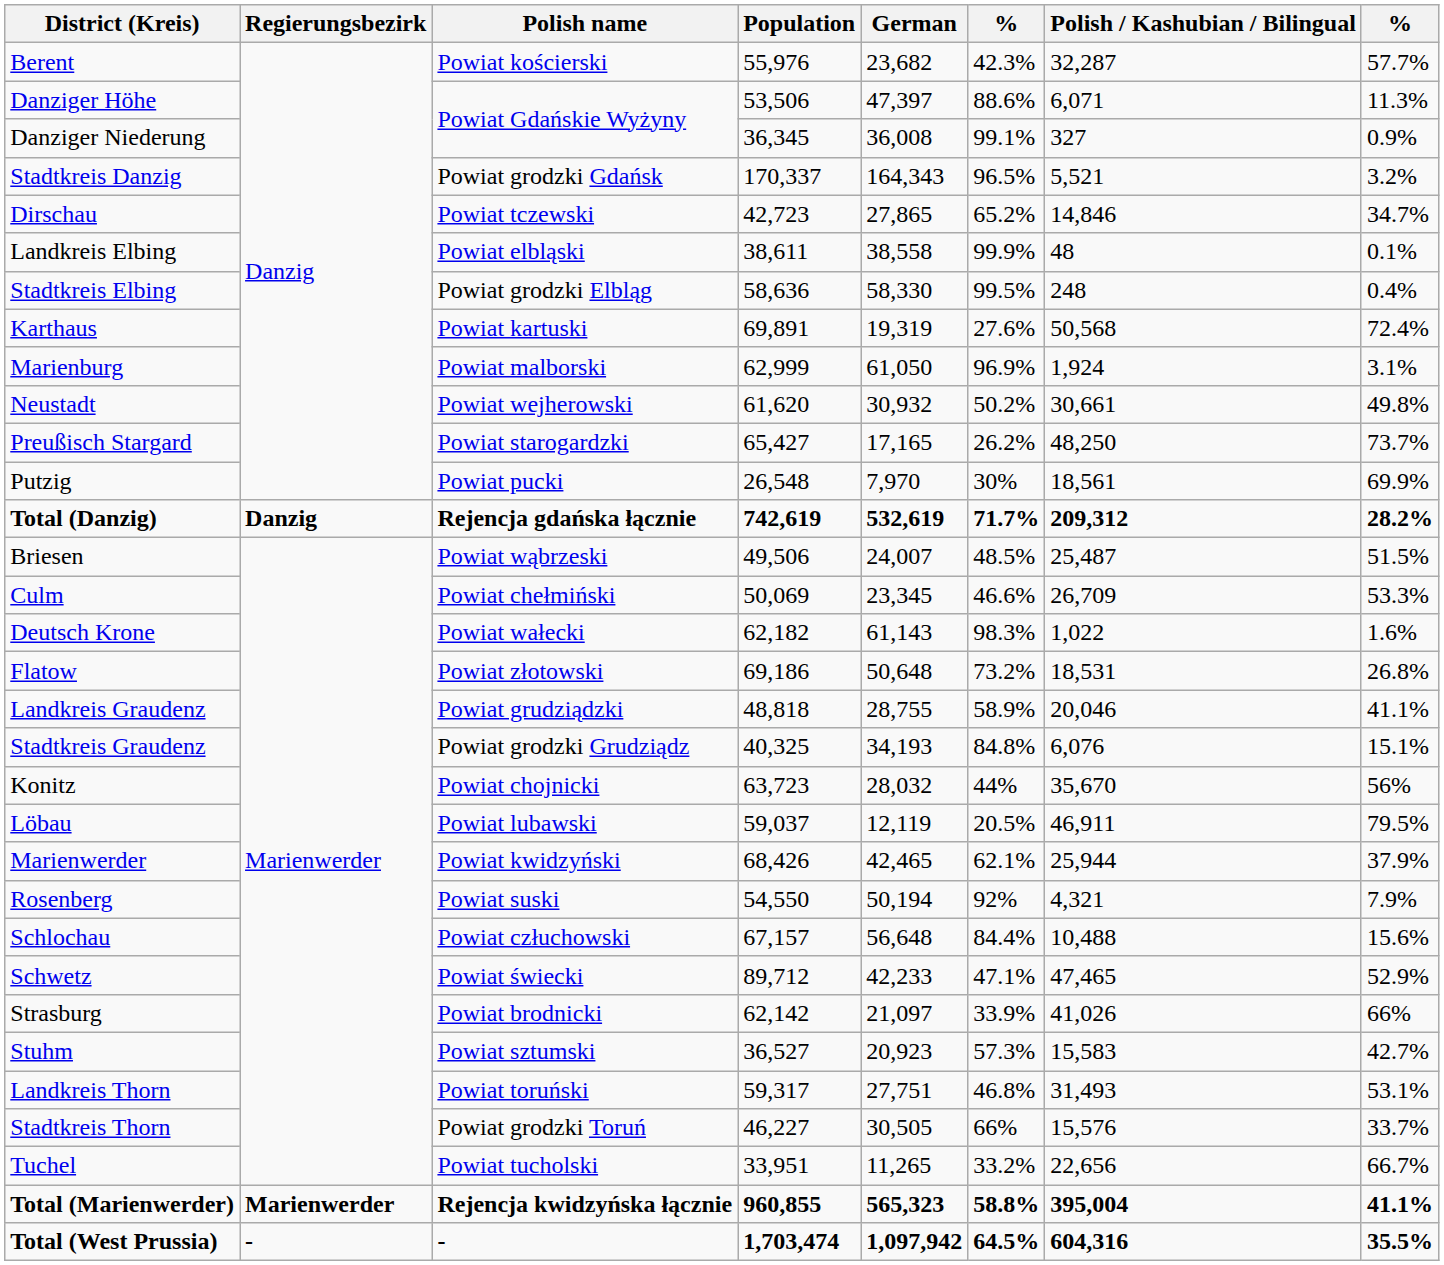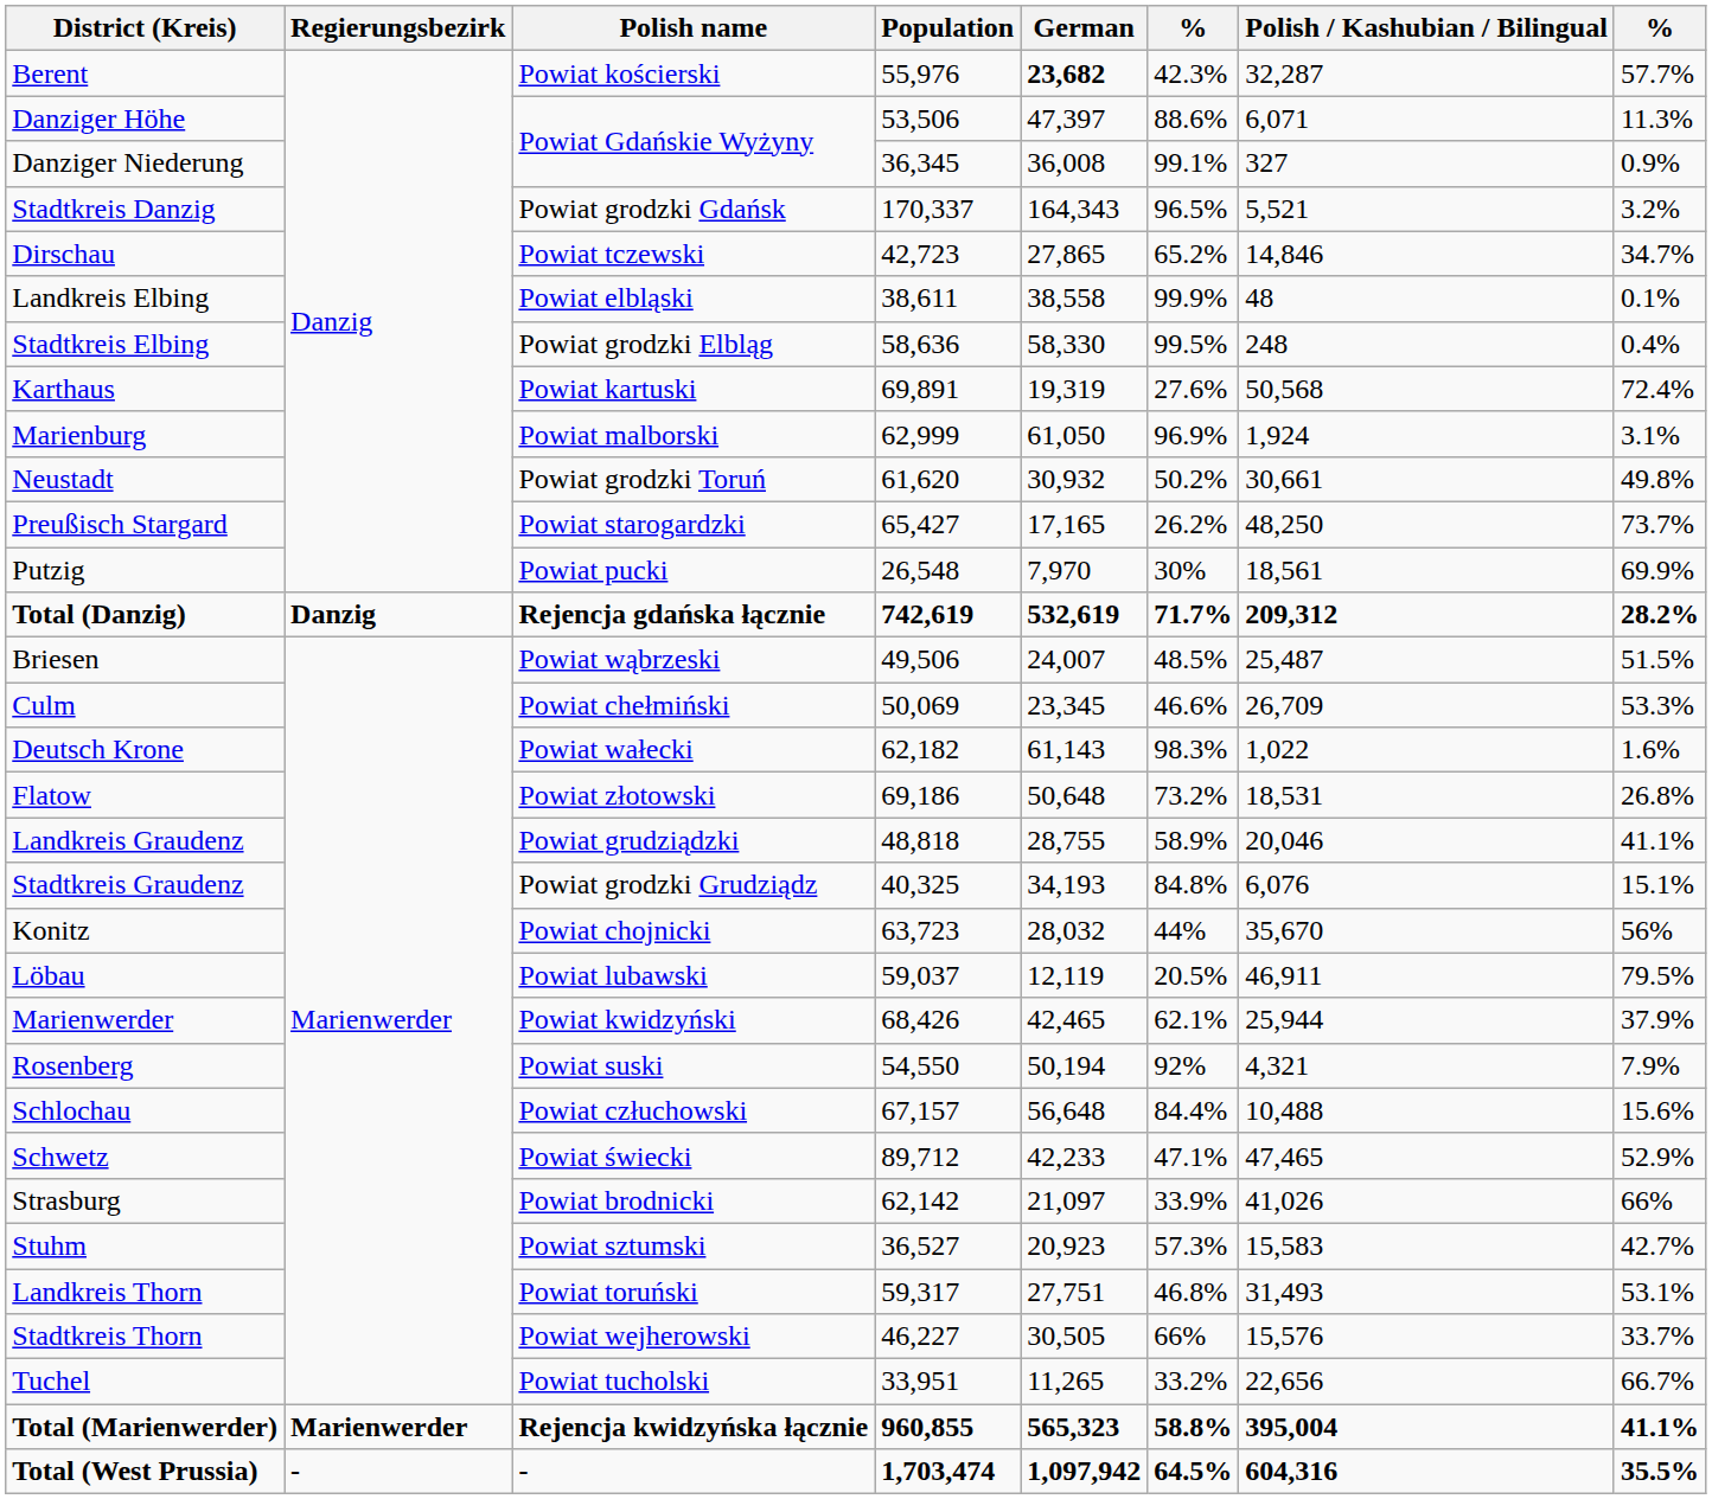 <table class="wikitable sortable">
 <tr>
 <th>District (Kreis)</th>
 <th>Regierungsbezirk</th>
 <th>Polish name</th>
 <th>Population</th>
 <th>German</th>
 <th>%</th>
 <th>Polish / Kashubian / Bilingual</th>
 <th>%</th>
 </tr>
 <tr>
 <td><a href='#'>Berent</a></td>
 <td rowspan="12"><a href='#'>Danzig</a></td>
 <td><a href='#'>Powiat kościerski</a></td>
 <td>55,976</td>
-<td>23,682</td>
+<td><strong>23,682</strong></td>
 <td>42.3%</td>
 <td>32,287</td>
 <td>57.7%</td>
 </tr>
 <tr>
 <td><a href='#'>Danziger Höhe</a></td>
 <td rowspan="2"><a href='#'>Powiat Gdańskie Wyżyny</a></td>
 <td>53,506</td>
 <td>47,397</td>
 <td>88.6%</td>
 <td>6,071</td>
 <td>11.3%</td>
 </tr>
 <tr>
 <td>Danziger Niederung</td>
 <td>36,345</td>
 <td>36,008</td>
 <td>99.1%</td>
 <td>327</td>
 <td>0.9%</td>
 </tr>
 <tr>
 <td><a href='#'>Stadtkreis Danzig</a></td>
 <td>Powiat grodzki <a href='#'>Gdańsk</a></td>
 <td>170,337</td>
 <td>164,343</td>
 <td>96.5%</td>
 <td>5,521</td>
 <td>3.2%</td>
 </tr>
 <tr>
 <td><a href='#'>Dirschau</a></td>
 <td><a href='#'>Powiat tczewski</a></td>
 <td>42,723</td>
 <td>27,865</td>
 <td>65.2%</td>
 <td>14,846</td>
 <td>34.7%</td>
 </tr>
 <tr>
 <td>Landkreis Elbing</td>
 <td><a href='#'>Powiat elbląski</a></td>
 <td>38,611</td>
 <td>38,558</td>
 <td>99.9%</td>
 <td>48</td>
 <td>0.1%</td>
 </tr>
 <tr>
 <td><a href='#'>Stadtkreis Elbing</a></td>
 <td>Powiat grodzki <a href='#'>Elbląg</a></td>
 <td>58,636</td>
 <td>58,330</td>
 <td>99.5%</td>
 <td>248</td>
 <td>0.4%</td>
 </tr>
 <tr>
 <td><a href='#'>Karthaus</a></td>
 <td><a href='#'>Powiat kartuski</a></td>
 <td>69,891</td>
 <td>19,319</td>
 <td>27.6%</td>
 <td>50,568</td>
 <td>72.4%</td>
 </tr>
 <tr>
 <td><a href='#'>Marienburg</a></td>
 <td><a href='#'>Powiat malborski</a></td>
 <td>62,999</td>
 <td>61,050</td>
 <td>96.9%</td>
 <td>1,924</td>
 <td>3.1%</td>
 </tr>
 <tr>
 <td><a href='#'>Neustadt</a></td>
-<td><a href='#'>Powiat wejherowski</a></td>
+<td>Powiat grodzki <a href='#'>Toruń</a></td>
 <td>61,620</td>
 <td>30,932</td>
 <td>50.2%</td>
 <td>30,661</td>
 <td>49.8%</td>
 </tr>
 <tr>
 <td><a href='#'>Preußisch Stargard</a></td>
 <td><a href='#'>Powiat starogardzki</a></td>
 <td>65,427</td>
 <td>17,165</td>
 <td>26.2%</td>
 <td>48,250</td>
 <td>73.7%</td>
 </tr>
 <tr>
 <td>Putzig</td>
 <td><a href='#'>Powiat pucki</a></td>
 <td>26,548</td>
 <td>7,970</td>
 <td>30%</td>
 <td>18,561</td>
 <td>69.9%</td>
 </tr>
 <tr>
 <td><strong>Total (Danzig)</strong></td>
 <td><strong>Danzig</strong></td>
 <td><strong>Rejencja gdańska łącznie</strong></td>
 <td><strong>742,619</strong></td>
 <td><strong>532,619</strong></td>
 <td><strong>71.7%</strong></td>
 <td><strong>209,312</strong></td>
 <td><strong>28.2%</strong></td>
 </tr>
 <tr>
 <td>Briesen</td>
 <td rowspan="17"><a href='#'>Marienwerder</a></td>
 <td><a href='#'>Powiat wąbrzeski</a></td>
 <td>49,506</td>
 <td>24,007</td>
 <td>48.5%</td>
 <td>25,487</td>
 <td>51.5%</td>
 </tr>
 <tr>
 <td><a href='#'>Culm</a></td>
 <td><a href='#'>Powiat chełmiński</a></td>
 <td>50,069</td>
 <td>23,345</td>
 <td>46.6%</td>
 <td>26,709</td>
 <td>53.3%</td>
 </tr>
 <tr>
 <td><a href='#'>Deutsch Krone</a></td>
 <td><a href='#'>Powiat wałecki</a></td>
 <td>62,182</td>
 <td>61,143</td>
 <td>98.3%</td>
 <td>1,022</td>
 <td>1.6%</td>
 </tr>
 <tr>
 <td><a href='#'>Flatow</a></td>
 <td><a href='#'>Powiat złotowski</a></td>
 <td>69,186</td>
 <td>50,648</td>
 <td>73.2%</td>
 <td>18,531</td>
 <td>26.8%</td>
 </tr>
 <tr>
 <td><a href='#'>Landkreis Graudenz</a></td>
 <td><a href='#'>Powiat grudziądzki</a></td>
 <td>48,818</td>
 <td>28,755</td>
 <td>58.9%</td>
 <td>20,046</td>
 <td>41.1%</td>
 </tr>
 <tr>
 <td><a href='#'>Stadtkreis Graudenz</a></td>
 <td>Powiat grodzki <a href='#'>Grudziądz</a></td>
 <td>40,325</td>
 <td>34,193</td>
 <td>84.8%</td>
 <td>6,076</td>
 <td>15.1%</td>
 </tr>
 <tr>
 <td>Konitz</td>
 <td><a href='#'>Powiat chojnicki</a></td>
 <td>63,723</td>
 <td>28,032</td>
 <td>44%</td>
 <td>35,670</td>
 <td>56%</td>
 </tr>
 <tr>
 <td><a href='#'>Löbau</a></td>
 <td><a href='#'>Powiat lubawski</a></td>
 <td>59,037</td>
 <td>12,119</td>
 <td>20.5%</td>
 <td>46,911</td>
 <td>79.5%</td>
 </tr>
 <tr>
 <td><a href='#'>Marienwerder</a></td>
 <td><a href='#'>Powiat kwidzyński</a></td>
 <td>68,426</td>
 <td>42,465</td>
 <td>62.1%</td>
 <td>25,944</td>
 <td>37.9%</td>
 </tr>
 <tr>
 <td><a href='#'>Rosenberg</a></td>
 <td><a href='#'>Powiat suski</a></td>
 <td>54,550</td>
 <td>50,194</td>
 <td>92%</td>
 <td>4,321</td>
 <td>7.9%</td>
 </tr>
 <tr>
 <td><a href='#'>Schlochau</a></td>
 <td><a href='#'>Powiat człuchowski</a></td>
 <td>67,157</td>
 <td>56,648</td>
 <td>84.4%</td>
 <td>10,488</td>
 <td>15.6%</td>
 </tr>
 <tr>
 <td><a href='#'>Schwetz</a></td>
 <td><a href='#'>Powiat świecki</a></td>
 <td>89,712</td>
 <td>42,233</td>
 <td>47.1%</td>
 <td>47,465</td>
 <td>52.9%</td>
 </tr>
 <tr>
 <td>Strasburg</td>
 <td><a href='#'>Powiat brodnicki</a></td>
 <td>62,142</td>
 <td>21,097</td>
 <td>33.9%</td>
 <td>41,026</td>
 <td>66%</td>
 </tr>
 <tr>
 <td><a href='#'>Stuhm</a></td>
 <td><a href='#'>Powiat sztumski</a></td>
 <td>36,527</td>
 <td>20,923</td>
 <td>57.3%</td>
 <td>15,583</td>
 <td>42.7%</td>
 </tr>
 <tr>
 <td><a href='#'>Landkreis Thorn</a></td>
 <td><a href='#'>Powiat toruński</a></td>
 <td>59,317</td>
 <td>27,751</td>
 <td>46.8%</td>
 <td>31,493</td>
 <td>53.1%</td>
 </tr>
 <tr>
 <td><a href='#'>Stadtkreis Thorn</a></td>
-<td>Powiat grodzki <a href='#'>Toruń</a></td>
+<td><a href='#'>Powiat wejherowski</a></td>
 <td>46,227</td>
 <td>30,505</td>
 <td>66%</td>
 <td>15,576</td>
 <td>33.7%</td>
 </tr>
 <tr>
 <td><a href='#'>Tuchel</a></td>
 <td><a href='#'>Powiat tucholski</a></td>
 <td>33,951</td>
 <td>11,265</td>
 <td>33.2%</td>
 <td>22,656</td>
 <td>66.7%</td>
 </tr>
 <tr>
 <td><strong>Total (Marienwerder)</strong></td>
 <td><strong>Marienwerder</strong></td>
 <td><strong>Rejencja kwidzyńska łącznie</strong></td>
 <td><strong>960,855</strong></td>
 <td><strong>565,323</strong></td>
 <td><strong>58.8%</strong></td>
 <td><strong>395,004</strong></td>
 <td><strong>41.1%</strong></td>
 </tr>
 <tr>
 <td><strong>Total (West Prussia)</strong></td>
 <td><strong>-</strong></td>
 <td><strong>-</strong></td>
 <td><strong>1,703,474</strong></td>
 <td><strong>1,097,942</strong></td>
 <td><strong>64.5%</strong></td>
 <td><strong>604,316</strong></td>
 <td><strong>35.5%</strong></td>
 </tr>
 </table>
